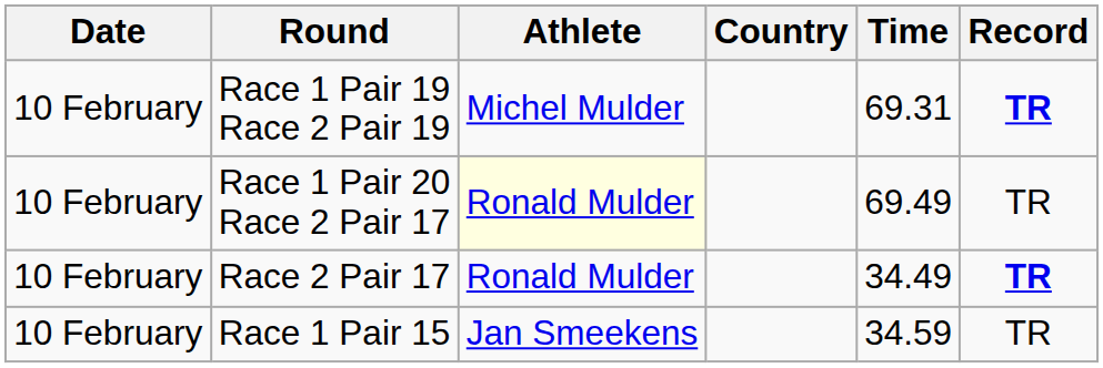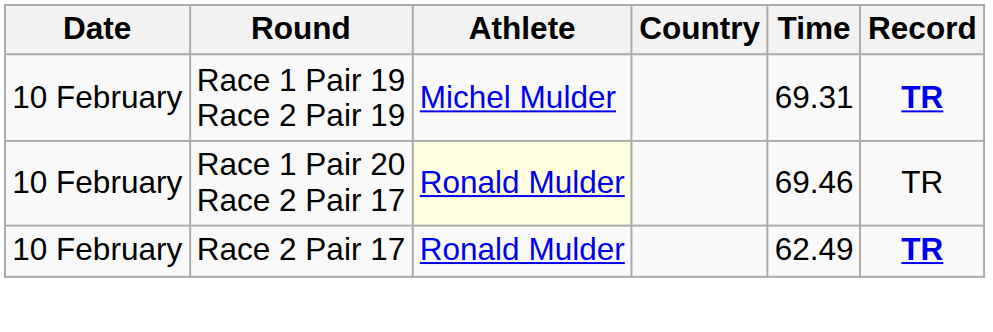 <table class="wikitable" style="text-align:center">
 <tr>
 <th>Date</th>
 <th>Round</th>
 <th>Athlete</th>
 <th>Country</th>
 <th>Time</th>
 <th>Record</th>
 </tr>
 <tr>
 <td>10 February</td>
 <td>Race 1 Pair 19<br>Race 2 Pair 19</td>
 <td align="left"><a href='#'>Michel Mulder</a></td>
 <td align="left"></td>
 <td>69.31</td>
 <td><strong><a href='#'>TR</a></strong></td>
 </tr>
 <tr>
 <td>10 February</td>
 <td>Race 1 Pair 20<br>Race 2 Pair 17</td>
 <td align="left" style="background: lightyellow;"><a href='#'>Ronald Mulder</a></td>
 <td align="left"></td>
-<td>69.49</td>
+<td>69.46</td>
 <td>TR</td>
 </tr>
 <tr>
 <td>10 February</td>
 <td>Race 2 Pair 17</td>
 <td align="left"><a href='#'>Ronald Mulder</a></td>
 <td align="left"></td>
-<td>34.49</td>
+<td>62.49</td>
 <td><strong><a href='#'>TR</a></strong></td>
 </tr>
-<tr>
-<td>10 February</td>
-<td>Race 1 Pair 15</td>
-<td align="left"><a href='#'>Jan Smeekens</a></td>
-<td align="left"></td>
-<td>34.59</td>
-<td>TR</td>
-</tr>
 </table>
